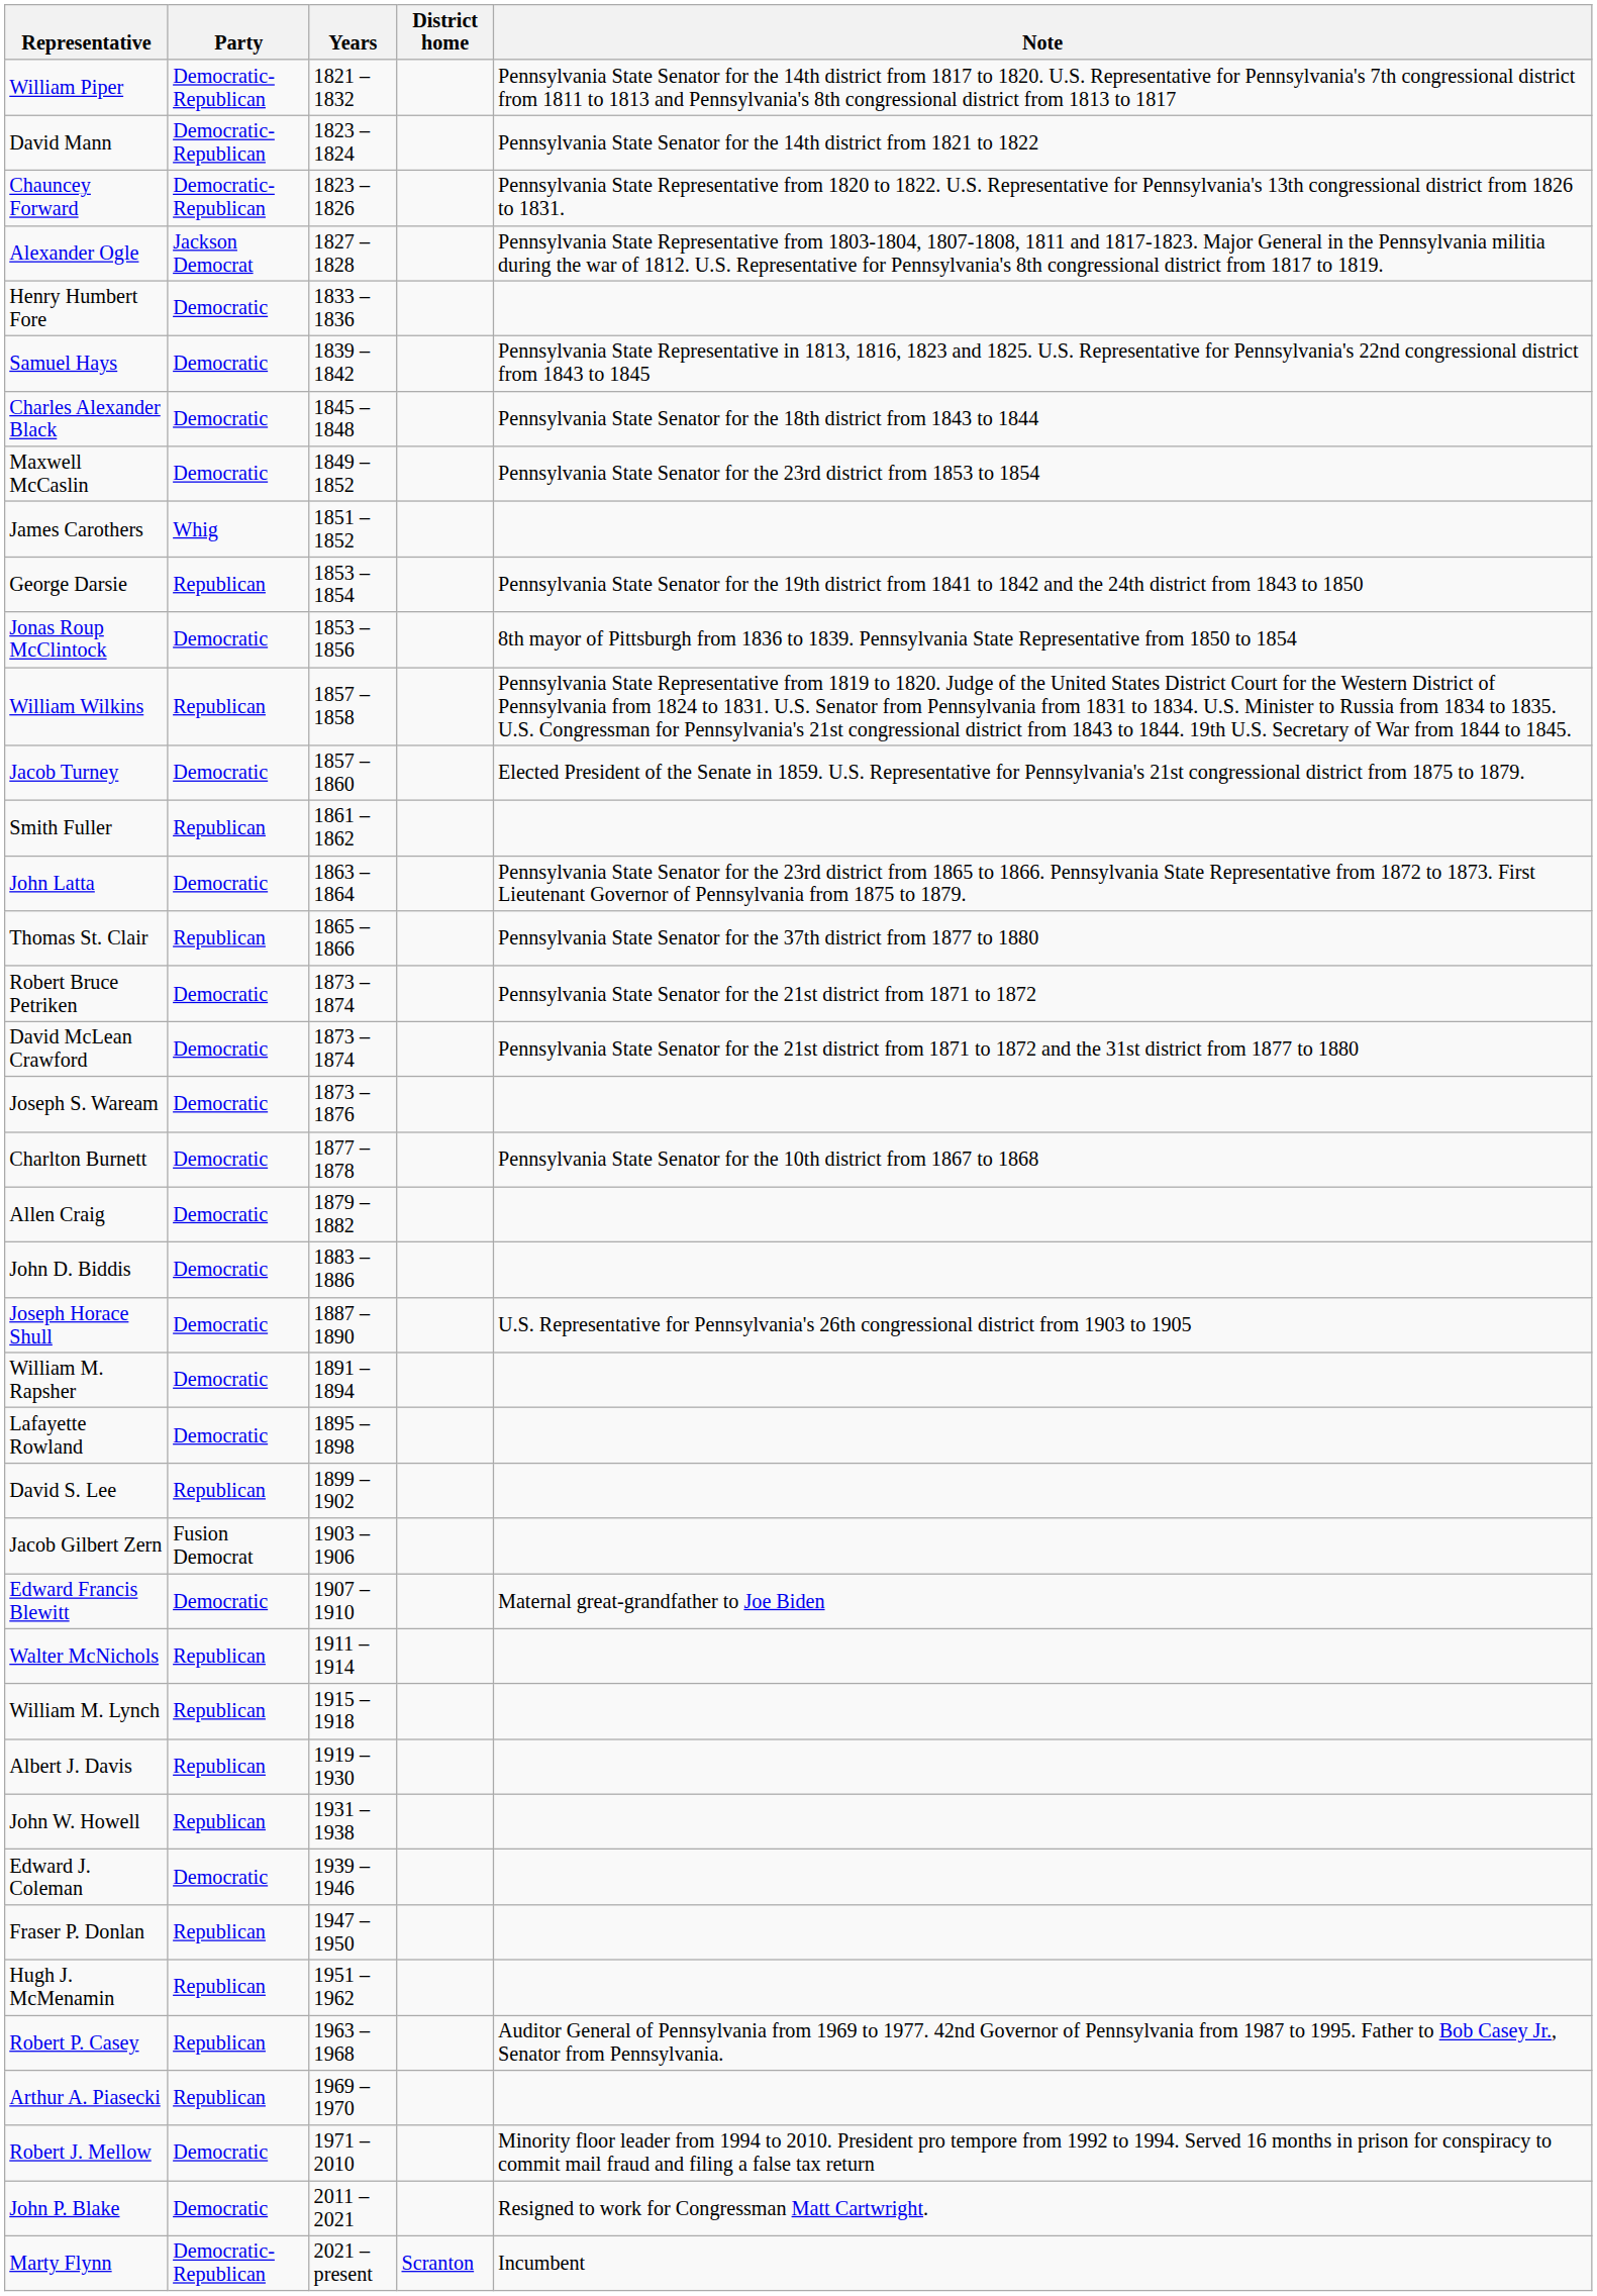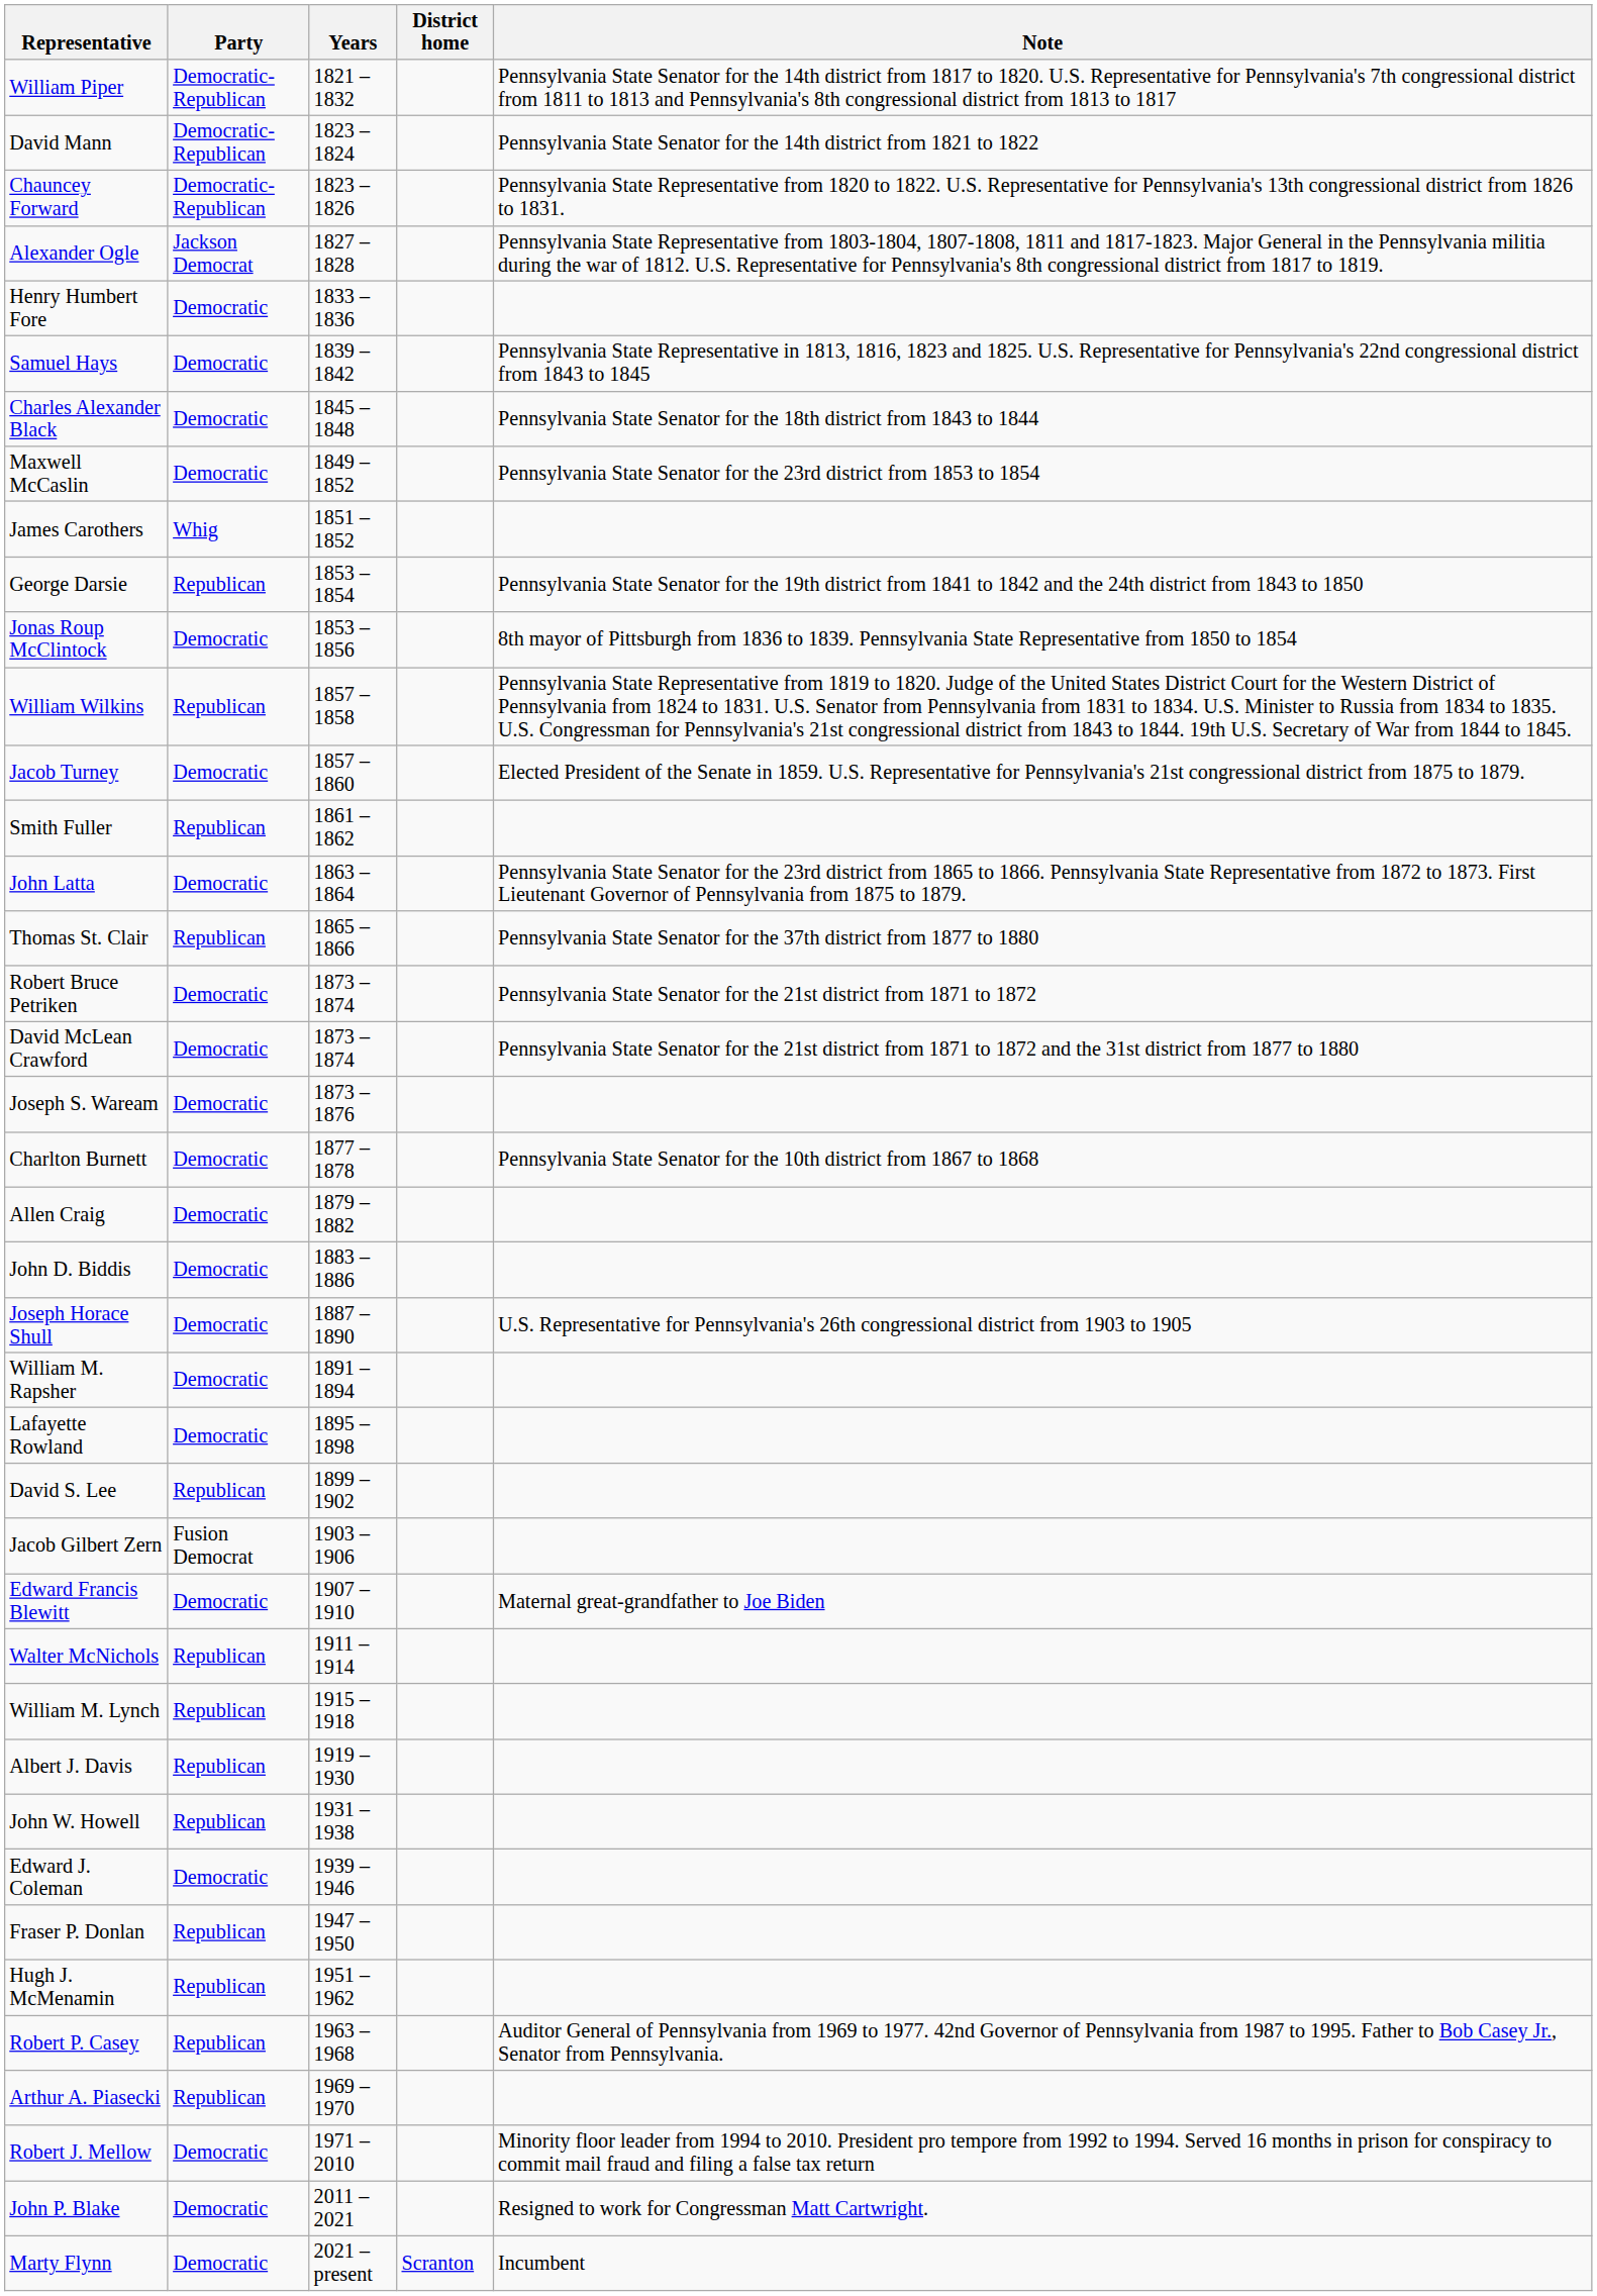 <table class=wikitable>
 <tr valign=bottom>
 <th>Representative</th>
 <th>Party</th>
 <th>Years</th>
 <th>District home</th>
 <th>Note</th>
 </tr>
 <tr>
 <td><a href='#'>William Piper</a></td>
 <td><a href='#'>Democratic-Republican</a></td>
 <td>1821 – 1832</td>
 <td></td>
 <td>Pennsylvania State Senator for the 14th district from 1817 to 1820.  U.S. Representative for Pennsylvania's 7th congressional district from 1811 to 1813 and Pennsylvania's 8th congressional district from 1813 to 1817</td>
 </tr>
 <tr>
 <td>David Mann</td>
 <td><a href='#'>Democratic-Republican</a></td>
 <td>1823 – 1824</td>
 <td></td>
 <td>Pennsylvania State Senator for the 14th district from 1821 to 1822</td>
 </tr>
 <tr>
 <td><a href='#'>Chauncey Forward</a></td>
 <td><a href='#'>Democratic-Republican</a></td>
 <td>1823 – 1826</td>
 <td></td>
 <td>Pennsylvania State Representative from 1820 to 1822.  U.S. Representative for Pennsylvania's 13th congressional district from 1826 to 1831.</td>
 </tr>
 <tr>
 <td><a href='#'>Alexander Ogle</a></td>
 <td><a href='#'>Jackson Democrat</a></td>
 <td>1827 – 1828</td>
 <td></td>
 <td>Pennsylvania State Representative from 1803-1804, 1807-1808, 1811 and 1817-1823.  Major General in the Pennsylvania militia during the war of 1812.  U.S. Representative for Pennsylvania's 8th congressional district from 1817 to 1819.</td>
 </tr>
 <tr>
 <td>Henry Humbert Fore</td>
 <td><a href='#'>Democratic</a></td>
 <td>1833 – 1836</td>
 <td></td>
 <td></td>
 </tr>
 <tr>
 <td><a href='#'>Samuel Hays</a></td>
 <td><a href='#'>Democratic</a></td>
 <td>1839 – 1842</td>
 <td></td>
 <td>Pennsylvania State Representative in 1813, 1816, 1823 and 1825.  U.S. Representative for Pennsylvania's 22nd congressional district from 1843 to 1845</td>
 </tr>
 <tr>
 <td><a href='#'>Charles Alexander Black</a></td>
 <td><a href='#'>Democratic</a></td>
 <td>1845 – 1848</td>
 <td></td>
 <td>Pennsylvania State Senator for the 18th district from 1843 to 1844</td>
 </tr>
 <tr>
 <td>Maxwell McCaslin</td>
 <td><a href='#'>Democratic</a></td>
 <td>1849 – 1852</td>
 <td></td>
 <td>Pennsylvania State Senator for the 23rd district from 1853 to 1854</td>
 </tr>
 <tr>
 <td>James Carothers</td>
 <td><a href='#'>Whig</a></td>
 <td>1851 – 1852</td>
 <td></td>
 <td></td>
 </tr>
 <tr>
 <td>George Darsie</td>
 <td><a href='#'>Republican</a></td>
 <td>1853 – 1854</td>
 <td></td>
 <td>Pennsylvania State Senator for the 19th district from 1841 to 1842 and the 24th district from 1843 to 1850</td>
 </tr>
 <tr>
 <td><a href='#'>Jonas Roup McClintock</a></td>
 <td><a href='#'>Democratic</a></td>
 <td>1853 – 1856</td>
 <td></td>
 <td>8th mayor of Pittsburgh from 1836 to 1839.  Pennsylvania State Representative from 1850 to 1854</td>
 </tr>
 <tr>
 <td><a href='#'>William Wilkins</a></td>
 <td><a href='#'>Republican</a></td>
 <td>1857 – 1858</td>
 <td></td>
 <td>Pennsylvania State Representative from 1819 to 1820.  Judge of the United States District Court for the Western District of Pennsylvania from 1824 to 1831.  U.S. Senator from Pennsylvania from 1831 to 1834.  U.S. Minister to Russia from 1834 to 1835.  U.S. Congressman for Pennsylvania's 21st congressional district from 1843 to 1844.  19th U.S. Secretary of War from 1844 to 1845.</td>
 </tr>
 <tr>
 <td><a href='#'>Jacob Turney</a></td>
 <td><a href='#'>Democratic</a></td>
 <td>1857 – 1860</td>
 <td></td>
 <td>Elected President of the Senate in 1859.  U.S. Representative for Pennsylvania's 21st congressional district from 1875 to 1879.</td>
 </tr>
 <tr>
 <td>Smith Fuller</td>
 <td><a href='#'>Republican</a></td>
 <td>1861 – 1862</td>
 <td></td>
 <td></td>
 </tr>
 <tr>
 <td><a href='#'>John Latta</a></td>
 <td><a href='#'>Democratic</a></td>
 <td>1863 – 1864</td>
 <td></td>
 <td>Pennsylvania State Senator for the 23rd district from 1865 to 1866.  Pennsylvania State Representative from 1872 to 1873.  First Lieutenant Governor of Pennsylvania from 1875 to 1879.</td>
 </tr>
 <tr>
 <td>Thomas St. Clair</td>
 <td><a href='#'>Republican</a></td>
 <td>1865 – 1866</td>
 <td></td>
 <td>Pennsylvania State Senator for the 37th district from 1877 to 1880</td>
 </tr>
 <tr>
 <td>Robert Bruce Petriken</td>
 <td><a href='#'>Democratic</a></td>
 <td>1873 – 1874</td>
 <td></td>
 <td>Pennsylvania State Senator for the 21st district from 1871 to 1872</td>
 </tr>
 <tr>
 <td>David McLean Crawford</td>
 <td><a href='#'>Democratic</a></td>
 <td>1873 – 1874</td>
 <td></td>
 <td>Pennsylvania State Senator for the 21st district from 1871 to 1872 and the 31st district from 1877 to 1880</td>
 </tr>
 <tr>
 <td>Joseph S. Waream</td>
 <td><a href='#'>Democratic</a></td>
 <td>1873 – 1876</td>
 <td></td>
 <td></td>
 </tr>
 <tr>
 <td>Charlton Burnett</td>
 <td><a href='#'>Democratic</a></td>
 <td>1877 – 1878</td>
 <td></td>
 <td>Pennsylvania State Senator for the 10th district from 1867 to 1868</td>
 </tr>
 <tr>
 <td>Allen Craig</td>
 <td><a href='#'>Democratic</a></td>
 <td>1879 – 1882</td>
 <td></td>
 <td></td>
 </tr>
 <tr>
 <td>John D. Biddis</td>
 <td><a href='#'>Democratic</a></td>
 <td>1883 – 1886</td>
 <td></td>
 <td></td>
 </tr>
 <tr>
 <td><a href='#'>Joseph Horace Shull</a></td>
 <td><a href='#'>Democratic</a></td>
 <td>1887 – 1890</td>
 <td></td>
 <td>U.S. Representative for Pennsylvania's 26th congressional district from 1903 to 1905</td>
 </tr>
 <tr>
 <td>William M. Rapsher</td>
 <td><a href='#'>Democratic</a></td>
 <td>1891 – 1894</td>
 <td></td>
 <td></td>
 </tr>
 <tr>
 <td>Lafayette Rowland</td>
 <td><a href='#'>Democratic</a></td>
 <td>1895 – 1898</td>
 <td></td>
 <td></td>
 </tr>
 <tr>
 <td>David S. Lee</td>
 <td><a href='#'>Republican</a></td>
 <td>1899 – 1902</td>
 <td></td>
 <td></td>
 </tr>
 <tr>
 <td>Jacob Gilbert Zern</td>
 <td>Fusion Democrat</td>
 <td>1903 – 1906</td>
 <td></td>
 <td></td>
 </tr>
 <tr>
 <td><a href='#'>Edward Francis Blewitt</a></td>
 <td><a href='#'>Democratic</a></td>
 <td>1907 – 1910</td>
 <td></td>
 <td>Maternal great-grandfather to <a href='#'>Joe Biden</a></td>
 </tr>
 <tr>
 <td><a href='#'>Walter McNichols</a></td>
 <td><a href='#'>Republican</a></td>
 <td>1911 – 1914</td>
 <td></td>
 <td></td>
 </tr>
 <tr>
 <td>William M. Lynch</td>
 <td><a href='#'>Republican</a></td>
 <td>1915 – 1918</td>
 <td></td>
 <td></td>
 </tr>
 <tr>
 <td>Albert J. Davis</td>
 <td><a href='#'>Republican</a></td>
 <td>1919 – 1930</td>
 <td></td>
 <td></td>
 </tr>
 <tr>
 <td>John W. Howell</td>
 <td><a href='#'>Republican</a></td>
 <td>1931 – 1938</td>
 <td></td>
 <td></td>
 </tr>
 <tr>
 <td>Edward J. Coleman</td>
 <td><a href='#'>Democratic</a></td>
 <td>1939 – 1946</td>
 <td></td>
 <td></td>
 </tr>
 <tr>
 <td>Fraser P. Donlan</td>
 <td><a href='#'>Republican</a></td>
 <td>1947 – 1950</td>
 <td></td>
 <td></td>
 </tr>
 <tr>
 <td>Hugh J. McMenamin</td>
 <td><a href='#'>Republican</a></td>
 <td>1951 – 1962</td>
 <td></td>
 <td></td>
 </tr>
 <tr>
 <td><a href='#'>Robert P. Casey</a></td>
 <td><a href='#'>Republican</a></td>
 <td>1963 – 1968</td>
 <td></td>
 <td>Auditor General of Pennsylvania from 1969 to 1977.  42nd Governor of Pennsylvania from 1987 to 1995.  Father to <a href='#'>Bob Casey Jr.</a>, Senator from Pennsylvania.</td>
 </tr>
 <tr>
 <td><a href='#'>Arthur A. Piasecki</a></td>
 <td><a href='#'>Republican</a></td>
 <td>1969 – 1970</td>
 <td></td>
 <td></td>
 </tr>
 <tr>
 <td><a href='#'>Robert J. Mellow</a></td>
 <td><a href='#'>Democratic</a></td>
 <td>1971 – 2010</td>
 <td></td>
 <td>Minority floor leader from 1994 to 2010.  President pro tempore from 1992 to 1994.  Served 16 months in prison for conspiracy to commit mail fraud and filing a false tax return</td>
 </tr>
 <tr>
 <td><a href='#'>John P. Blake</a></td>
 <td><a href='#'>Democratic</a></td>
 <td>2011 – 2021</td>
 <td></td>
 <td>Resigned to work for Congressman <a href='#'>Matt Cartwright</a>.</td>
 </tr>
 <tr>
 <td><a href='#'>Marty Flynn</a></td>
-<td><a href='#'>Democratic-Republican</a></td>
+<td><a href='#'>Democratic</a></td>
 <td>2021 – present</td>
 <td><a href='#'>Scranton</a></td>
 <td>Incumbent</td>
 </tr>
 </table>
